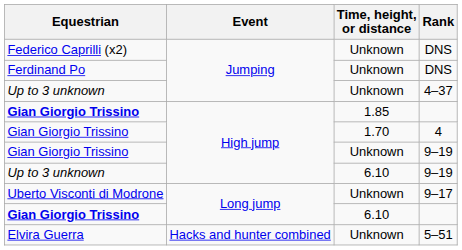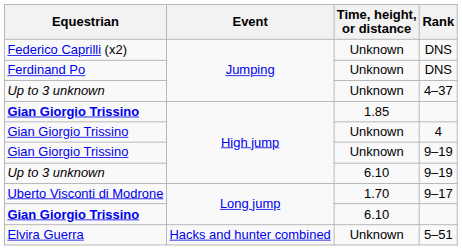 <table class=wikitable>
 <tr>
 <th>Equestrian</th>
 <th>Event</th>
 <th>Time, height, <br> or distance</th>
 <th>Rank</th>
 </tr>
 <tr align=center>
 <td align=left><a href='#'>Federico Caprilli</a> (x2)</td>
 <td rowspan=3><a href='#'>Jumping</a></td>
 <td>Unknown</td>
 <td>DNS</td>
 </tr>
 <tr align=center>
 <td align=left><a href='#'>Ferdinand Po</a></td>
 <td>Unknown</td>
 <td>DNS</td>
 </tr>
 <tr align=center>
 <td align=left><em>Up to 3 unknown</em></td>
 <td>Unknown</td>
 <td>4–37</td>
 </tr>
 <tr align=center>
 <td align=left><strong><a href='#'>Gian Giorgio Trissino</a></strong></td>
 <td rowspan=4><a href='#'>High jump</a></td>
 <td>1.85</td>
 <td></td>
 </tr>
 <tr align=center>
 <td align=left><a href='#'>Gian Giorgio Trissino</a></td>
-<td>1.70</td>
+<td>Unknown</td>
 <td>4</td>
 </tr>
 <tr align=center>
 <td align=left><a href='#'>Gian Giorgio Trissino</a></td>
 <td>Unknown</td>
 <td>9–19</td>
 </tr>
 <tr align=center>
 <td align=left><em>Up to 3 unknown</em></td>
 <td>6.10</td>
 <td>9–19</td>
 </tr>
 <tr align=center>
 <td align=left><a href='#'>Uberto Visconti di Modrone</a></td>
 <td rowspan=2><a href='#'>Long jump</a></td>
-<td>Unknown</td>
+<td>1.70</td>
 <td>9–17</td>
 </tr>
 <tr align=center>
 <td align=left><strong><a href='#'>Gian Giorgio Trissino</a></strong></td>
 <td>6.10</td>
 <td></td>
 </tr>
 <tr align=center>
 <td align=left><a href='#'>Elvira Guerra</a></td>
 <td><a href='#'>Hacks and hunter combined</a></td>
 <td>Unknown</td>
 <td>5–51</td>
 </tr>
 </table>
